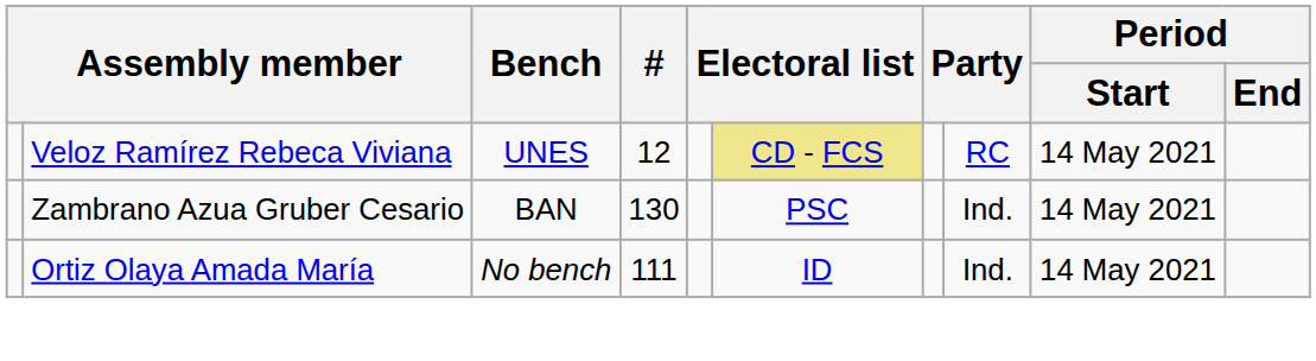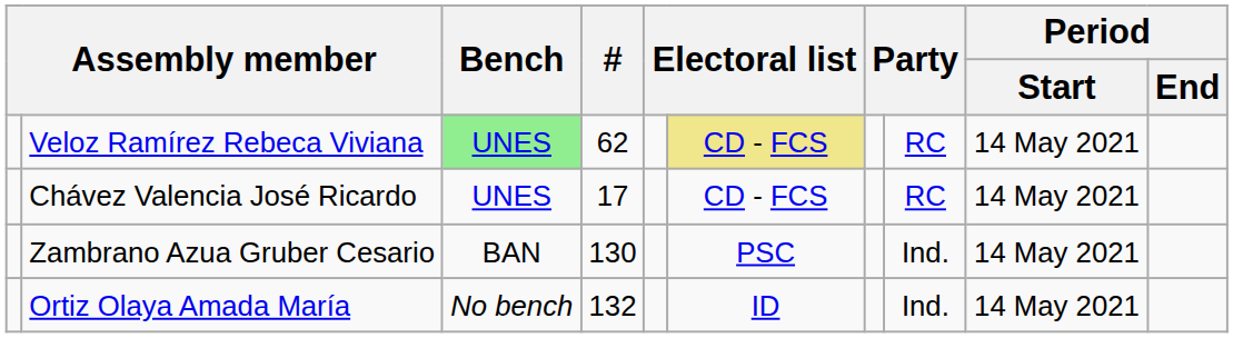 <table class="wikitable sortable" style="text-align:center; margin:auto;">
 <tr>
 <th colspan="2" rowspan="2">Assembly member</th>
 <th rowspan="2">Bench</th>
 <th rowspan="2">#</th>
 <th colspan="2" rowspan="2">Electoral list</th>
 <th colspan="2" rowspan="2">Party</th>
 <th colspan="2">Period</th>
 </tr>
 <tr>
 <th>Start</th>
 <th>End</th>
 </tr>
 <tr>
 <td></td>
 <td align="left"><small><a href='#'>Veloz Ramírez Rebeca Viviana</a></small></td>
-<td><small><a href='#'>UNES</a></small></td>
-<td><small>12</small></td>
+<td style="background: lightgreen;"><small><a href='#'>UNES</a></small></td>
+<td><small>62</small></td>
 <td></td>
 <td style="background: khaki;"><small><a href='#'>CD</a> - <a href='#'>FCS</a></small></td>
+<td></td>
+<td><small><a href='#'>RC</a></small></td>
+<td><small>14 May 2021</small></td>
+<td></td>
+</tr>
+<tr>
+<td></td>
+<td align="left"><small>Chávez Valencia José Ricardo</small></td>
+<td><small><a href='#'>UNES</a></small></td>
+<td><small>17</small></td>
+<td></td>
+<td><small><a href='#'>CD</a> - <a href='#'>FCS</a></small></td>
 <td></td>
 <td><small><a href='#'>RC</a></small></td>
 <td><small>14 May 2021</small></td>
 <td></td>
 </tr>
 <tr>
 <td></td>
 <td align="left"><small>Zambrano Azua Gruber Cesario</small></td>
 <td><small>BAN</small></td>
 <td><small>130</small></td>
 <td></td>
 <td><small><a href='#'>PSC</a></small></td>
 <td></td>
 <td><small>Ind.</small></td>
 <td><small>14 May 2021</small></td>
 <td></td>
 </tr>
 <tr>
 <td></td>
 <td align="left"><small><a href='#'>Ortiz Olaya Amada María</a></small></td>
 <td><small><em> No bench</em></small></td>
-<td><small>111</small></td>
+<td><small>132</small></td>
 <td></td>
 <td><small><a href='#'>ID</a></small></td>
 <td></td>
 <td><small>Ind.</small></td>
 <td><small>14 May 2021</small></td>
 <td></td>
 </tr>
 </table>
